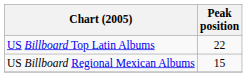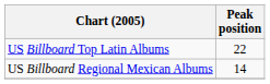 <table class="wikitable">
 <tr>
 <th align="left">Chart (2005)</th>
 <th align="left">Peak<br>position</th>
 </tr>
 <tr>
 <td align="left"><a href='#'>US</a> <a href='#'><em>Billboard</em> Top Latin Albums</a></td>
 <td align="center">22</td>
 </tr>
 <tr>
 <td align="left">US <em>Billboard</em> <a href='#'>Regional Mexican Albums</a></td>
-<td align="center">15</td>
+<td align="center">14</td>
 </tr>
 <tr>
 </tr>
 </table>
